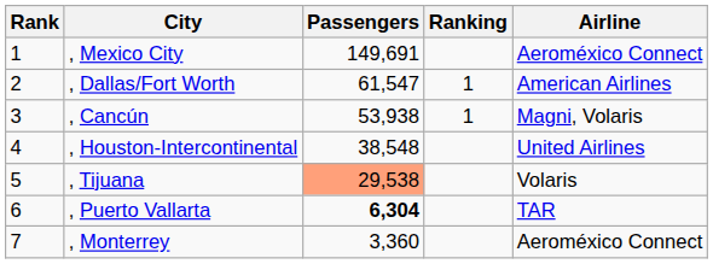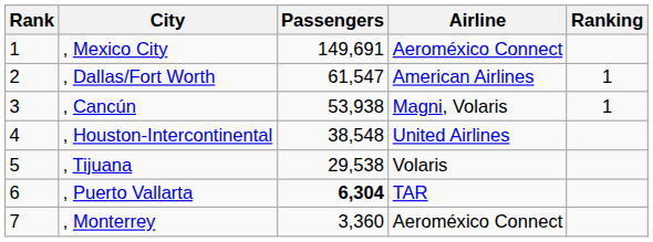 <table class="wikitable" style="font-size: 90%" width= align=>
 <tr>
 <th>Rank</th>
 <th>City</th>
 <th>Passengers</th>
+<th>Airline</th>
 <th>Ranking</th>
-<th>Airline</th>
 </tr>
 <tr>
 <td>1</td>
 <td>, <a href='#'>Mexico City</a></td>
 <td align="right">149,691</td>
+<td><a href='#'>Aeroméxico Connect</a></td>
 <td align="center"></td>
-<td><a href='#'>Aeroméxico Connect</a></td>
 </tr>
 <tr>
 <td>2</td>
 <td>, <a href='#'>Dallas/Fort Worth</a></td>
 <td align="right">61,547</td>
+<td><a href='#'>American Airlines</a></td>
 <td align="center"> 1</td>
-<td><a href='#'>American Airlines</a></td>
 </tr>
 <tr>
 <td>3</td>
 <td>, <a href='#'>Cancún</a></td>
 <td align="right">53,938</td>
+<td><a href='#'>Magni</a>, Volaris</td>
 <td align="center"> 1</td>
-<td><a href='#'>Magni</a>, Volaris</td>
 </tr>
 <tr>
 <td>4</td>
 <td>, <a href='#'>Houston-Intercontinental</a></td>
 <td align="right">38,548</td>
+<td><a href='#'>United Airlines</a></td>
 <td align="center"></td>
-<td><a href='#'>United Airlines</a></td>
 </tr>
 <tr>
 <td>5</td>
 <td>, <a href='#'>Tijuana</a></td>
-<td align="right" style="background: lightsalmon;">29,538</td>
+<td align="right">29,538</td>
+<td>Volaris</td>
 <td align="center"></td>
-<td>Volaris</td>
 </tr>
 <tr>
 <td>6</td>
 <td>, <a href='#'>Puerto Vallarta</a></td>
 <td align="right"><strong>6,304</strong></td>
+<td><a href='#'>TAR</a></td>
 <td align="center"></td>
-<td><a href='#'>TAR</a></td>
 </tr>
 <tr>
 <td>7</td>
 <td>, <a href='#'>Monterrey</a></td>
 <td align="right">3,360</td>
+<td>Aeroméxico Connect</td>
 <td align="center"></td>
-<td>Aeroméxico Connect</td>
 </tr>
 </table>
